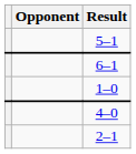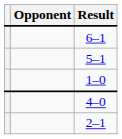 <table class="wikitable plainrowheaders" style="text-align:center">
 <tr>
 <th scope="col"></th>
 <th scope="col">Opponent</th>
 <th scope="col">Result</th>
 </tr>
+<tr style="border-top:2px solid black">
+<th scope="row" style="text-align:center"></th>
+<td align="left"></td>
+<td><a href='#'>6–1</a></td>
+</tr>
 <tr>
 <th scope="row" style="text-align:center"></th>
 <td align="left"></td>
 <td><a href='#'>5–1</a></td>
-</tr>
-<tr style="border-top:2px solid black">
-<th scope="row" style="text-align:center"></th>
-<td align="left"></td>
-<td><a href='#'>6–1</a></td>
 </tr>
 <tr>
 <th scope="row" style="text-align:center"></th>
 <td align="left"></td>
 <td><a href='#'>1–0</a></td>
 </tr>
 <tr style="border-top:2px solid black">
 <th scope="row" style="text-align:center"></th>
 <td align="left"></td>
 <td><a href='#'>4–0</a></td>
 </tr>
 <tr>
 <th scope="row" style="text-align:center"></th>
 <td align="left"></td>
 <td><a href='#'>2–1</a></td>
 </tr>
 </table>
